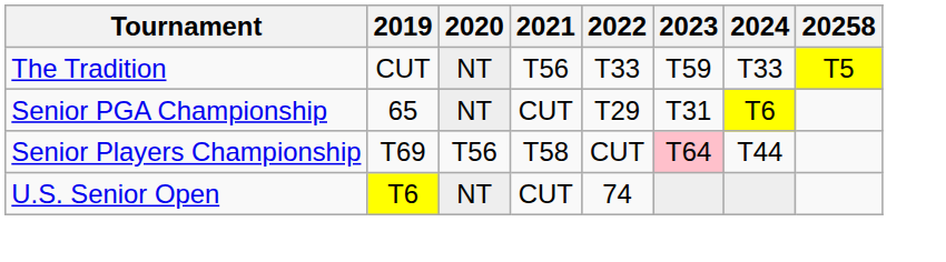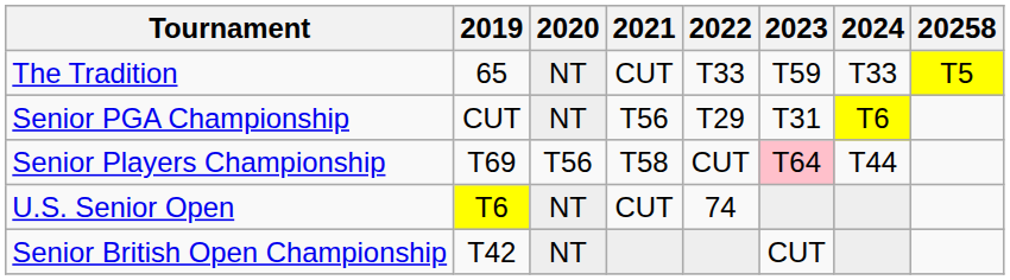 <table class="wikitable" style="font-size:95%;text-align:center;">
 <tr>
 <th>Tournament</th>
 <th>2019</th>
 <th>2020</th>
 <th>2021</th>
 <th>2022</th>
 <th>2023</th>
 <th>2024</th>
 <th>20258</th>
 </tr>
 <tr>
 <td align=left><a href='#'>The Tradition</a></td>
+<td>65</td>
+<td style="background:#eeeeee;">NT</td>
 <td>CUT</td>
-<td style="background:#eeeeee;">NT</td>
-<td>T56</td>
 <td>T33</td>
 <td>T59</td>
 <td>T33</td>
 <td style="background:yellow;">T5</td>
 </tr>
 <tr>
 <td align=left><a href='#'>Senior PGA Championship</a></td>
-<td>65</td>
+<td>CUT</td>
 <td style="background:#eeeeee;">NT</td>
-<td>CUT</td>
+<td>T56</td>
 <td>T29</td>
 <td>T31</td>
 <td style="background:yellow;">T6</td>
 <td></td>
 </tr>
 <tr>
 <td align=left><a href='#'>Senior Players Championship</a></td>
 <td>T69</td>
 <td>T56</td>
 <td>T58</td>
 <td>CUT</td>
 <td style="background: pink;">T64</td>
 <td>T44</td>
 <td></td>
 </tr>
 <tr>
 <td align=left><a href='#'>U.S. Senior Open</a></td>
 <td style="background:yellow;">T6</td>
 <td style="background:#eeeeee;">NT</td>
 <td>CUT</td>
 <td>74</td>
 <td style="background:#eeeeee;"></td>
 <td style="background:#eeeeee;"></td>
 <td></td>
 </tr>
+<tr>
+<td align=left><a href='#'>Senior British Open Championship</a></td>
+<td>T42</td>
+<td style="background:#eeeeee;">NT</td>
+<td style="background:#eeeeee;"></td>
+<td style="background:#eeeeee;"></td>
+<td>CUT</td>
+<td style="background:#eeeeee;"></td>
+<td></td>
+</tr>
 </table>
